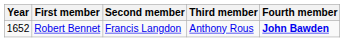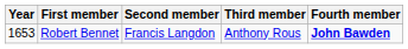 <table class="wikitable">
 <tr>
 <th>Year</th>
 <th>First member</th>
 <th>Second member</th>
 <th>Third member</th>
 <th>Fourth member</th>
 </tr>
 <tr>
-<td>1652</td>
+<td>1653</td>
 <td><a href='#'>Robert Bennet</a></td>
 <td><a href='#'>Francis Langdon</a></td>
 <td><a href='#'>Anthony Rous</a></td>
 <td><strong><a href='#'>John Bawden</a></strong></td>
 </tr>
 </table>
